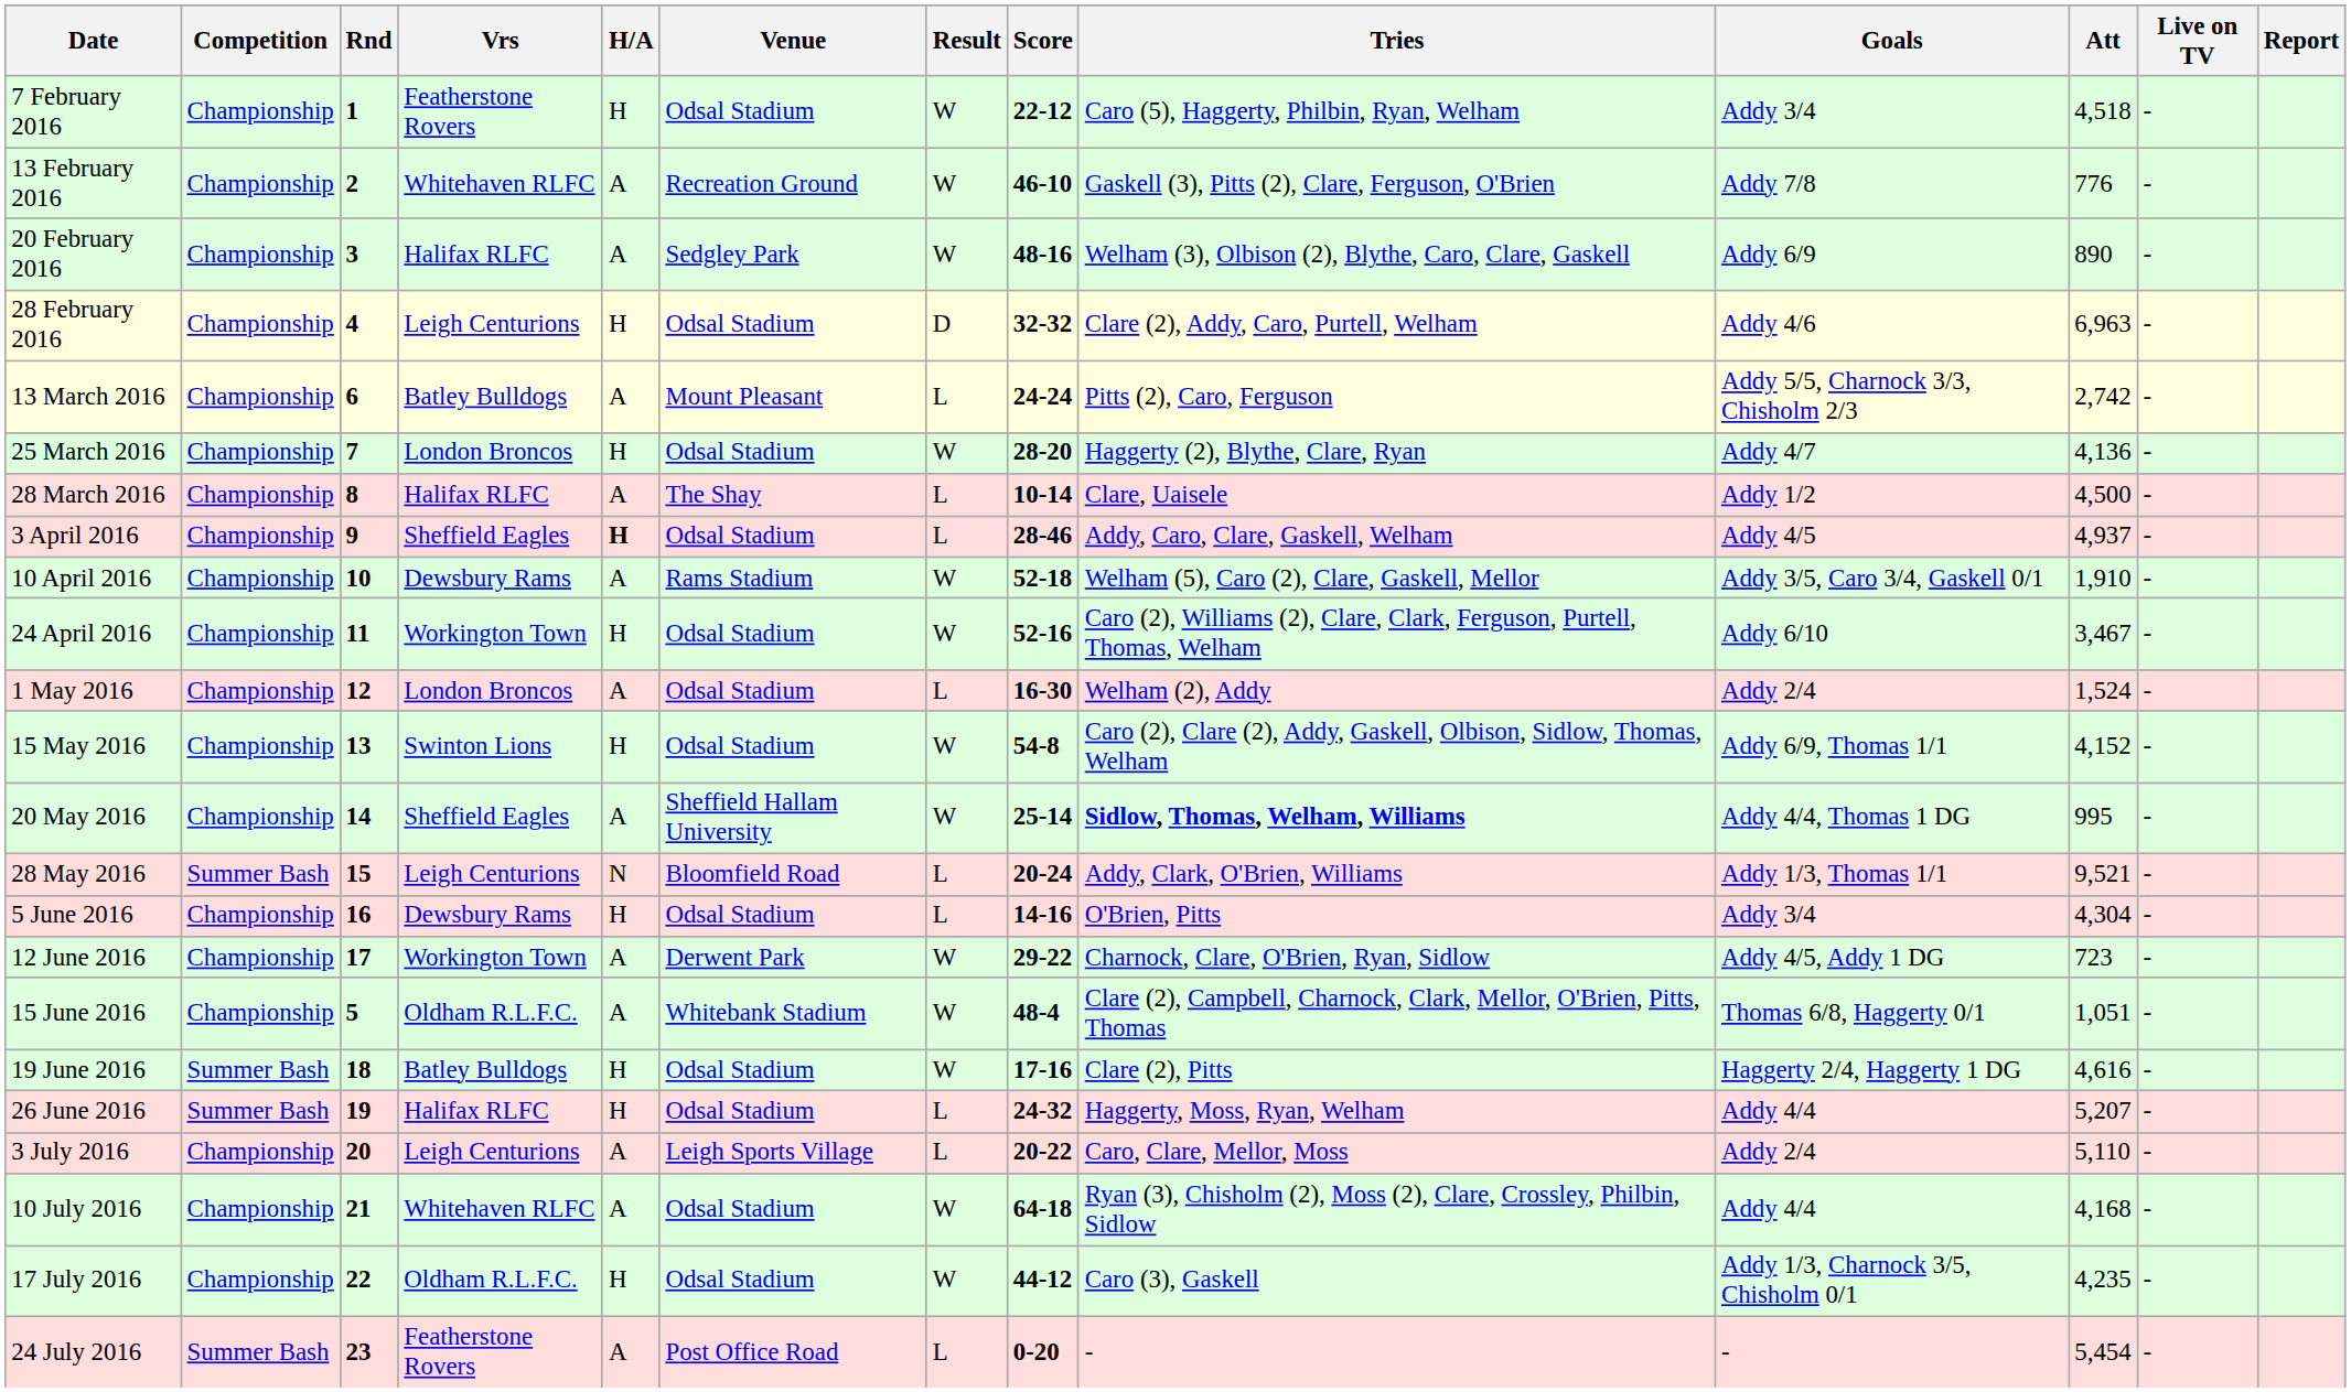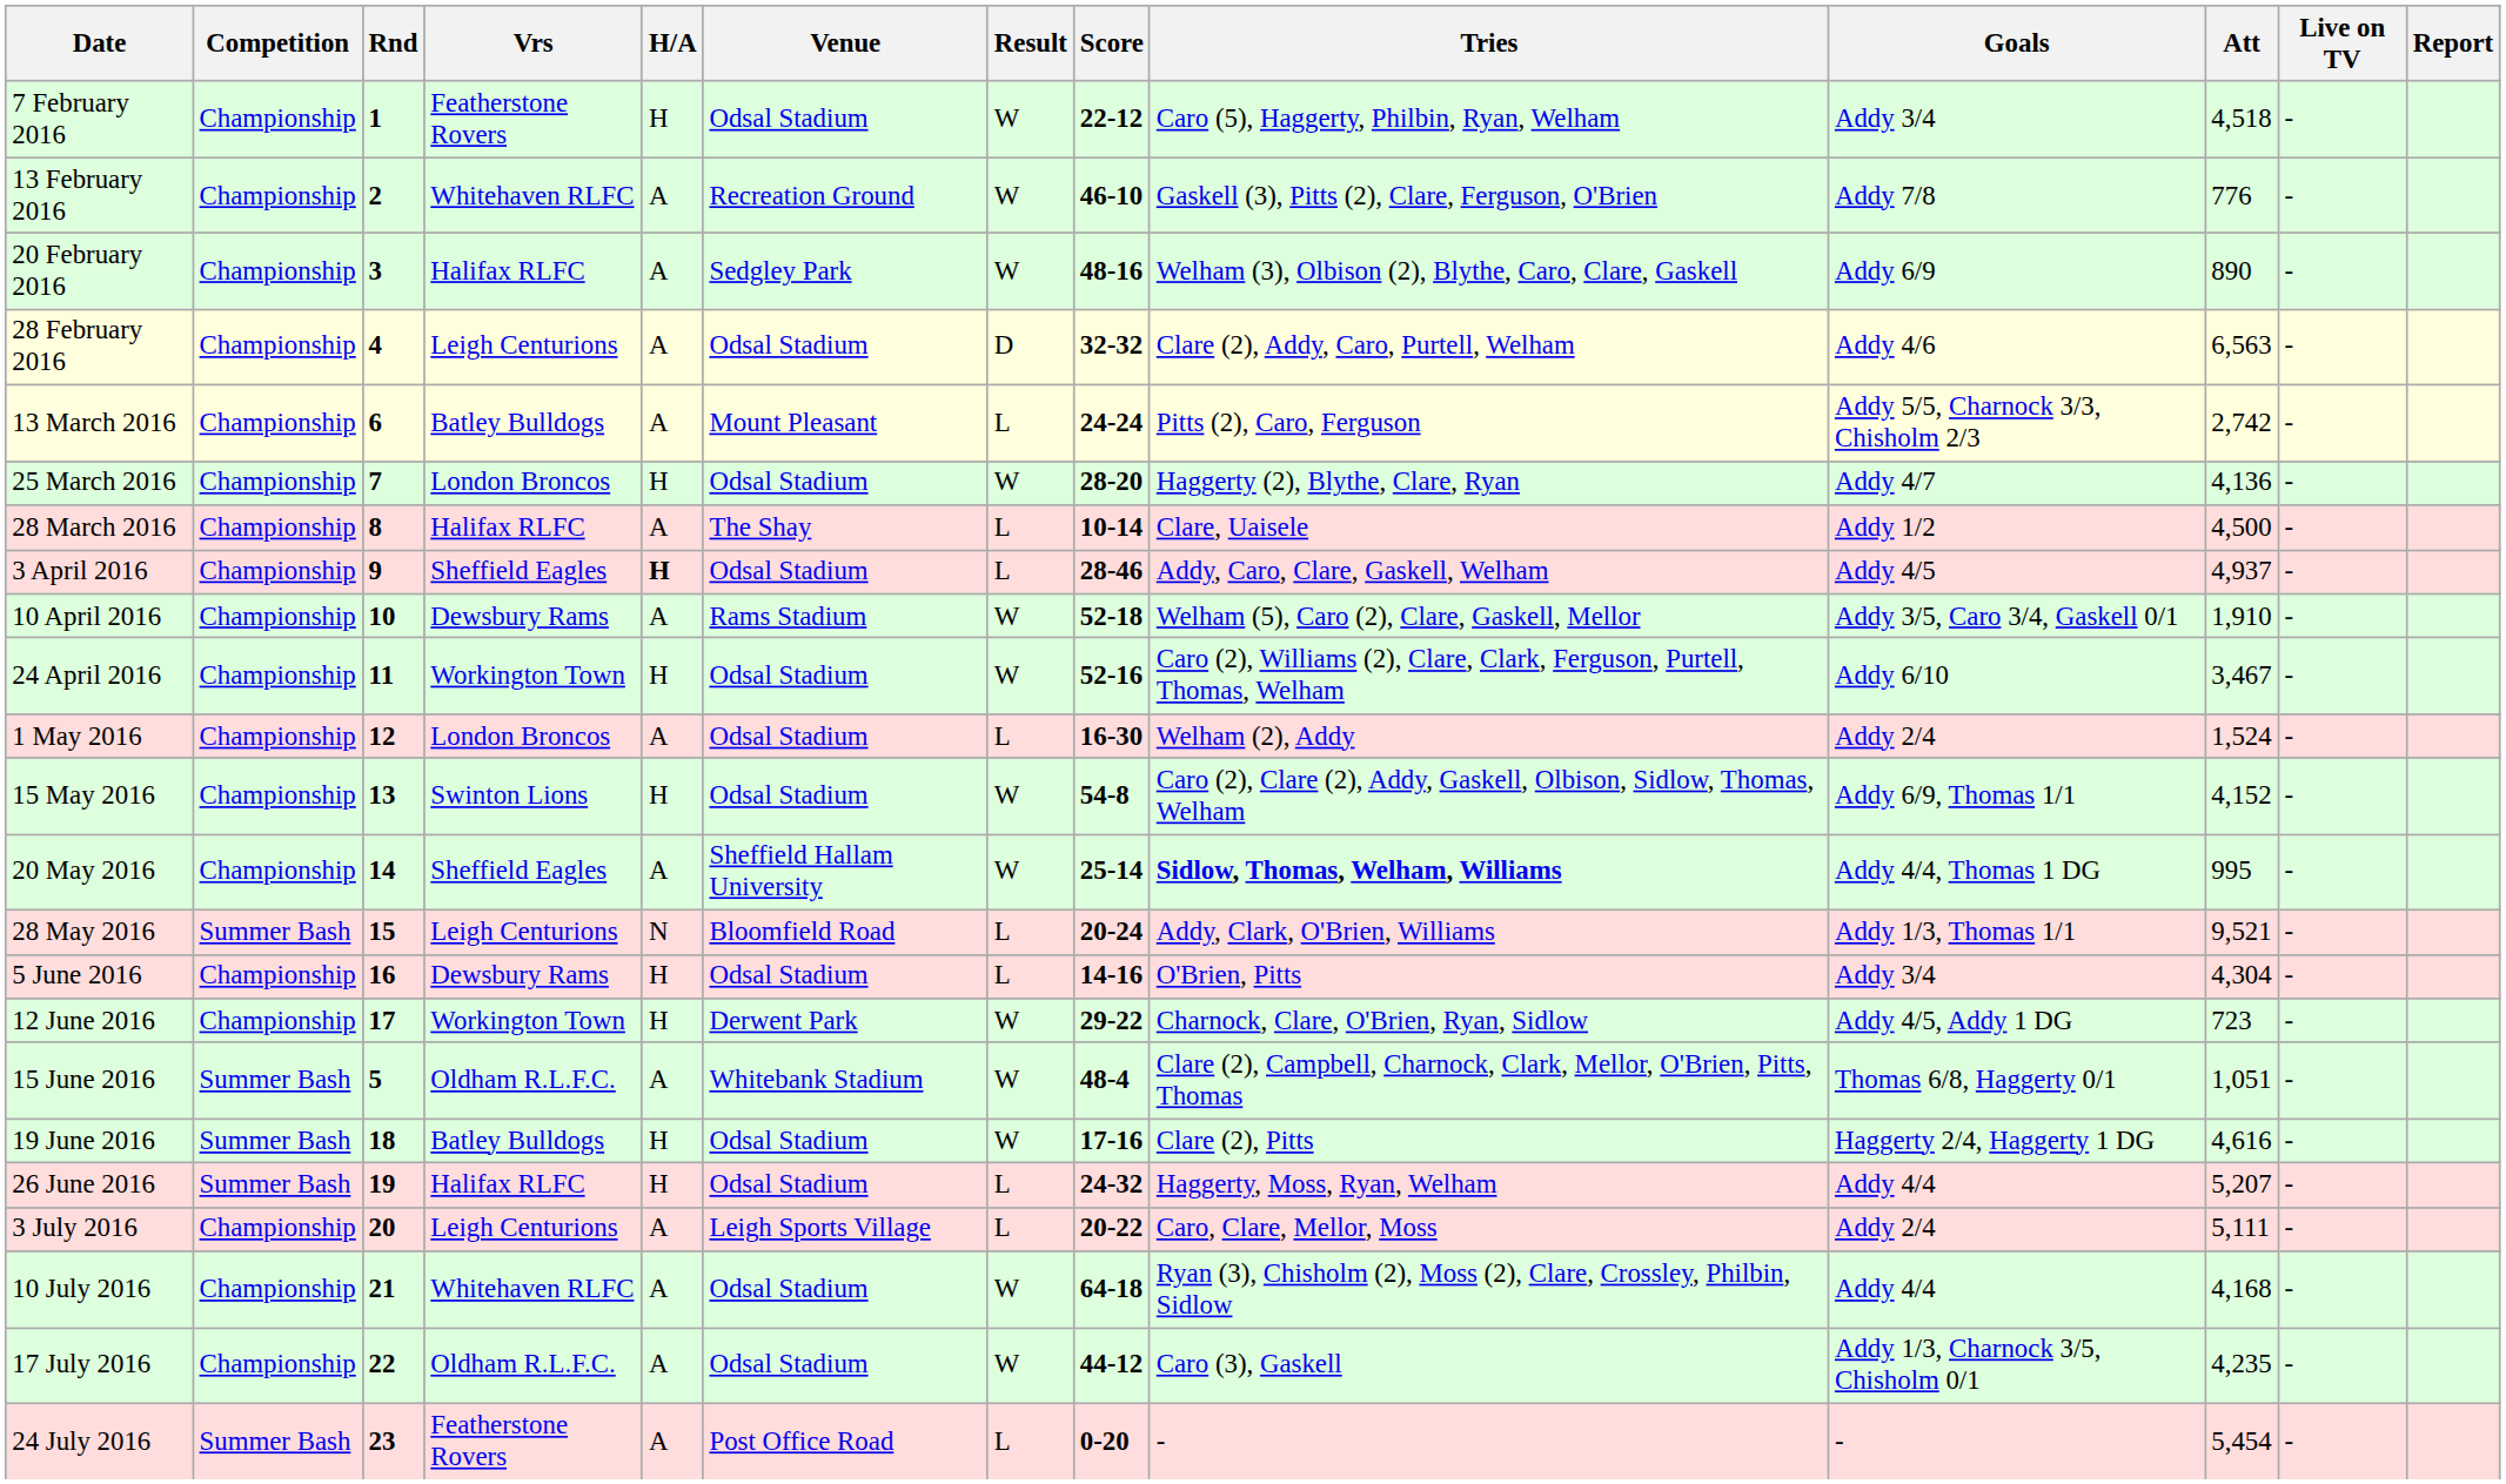 <table class="wikitable"  style="font-size:85%; width:100%;">
 <tr>
 <th>Date</th>
 <th>Competition</th>
 <th>Rnd</th>
 <th>Vrs</th>
 <th>H/A</th>
 <th>Venue</th>
 <th>Result</th>
 <th>Score</th>
 <th>Tries</th>
 <th>Goals</th>
 <th>Att</th>
 <th>Live on TV</th>
 <th>Report</th>
 </tr>
 <tr style="background:#ddffdd;" width=20|>
 <td>7 February 2016</td>
 <td><a href='#'>Championship</a></td>
 <td><strong>1</strong></td>
 <td><a href='#'>Featherstone Rovers</a></td>
 <td>H</td>
 <td><a href='#'>Odsal Stadium</a></td>
 <td>W</td>
 <td><strong>22-12</strong></td>
 <td><a href='#'>Caro</a> (5), <a href='#'>Haggerty</a>, <a href='#'>Philbin</a>, <a href='#'>Ryan</a>, <a href='#'>Welham</a></td>
 <td><a href='#'>Addy</a> 3/4</td>
 <td>4,518</td>
 <td>-</td>
 <td></td>
 </tr>
 <tr style="background:#ddffdd;" width=20|>
 <td>13 February 2016</td>
 <td><a href='#'>Championship</a></td>
 <td><strong>2</strong></td>
 <td><a href='#'>Whitehaven RLFC</a></td>
 <td>A</td>
 <td><a href='#'>Recreation Ground</a></td>
 <td>W</td>
 <td><strong>46-10</strong></td>
 <td><a href='#'>Gaskell</a> (3), <a href='#'>Pitts</a> (2), <a href='#'>Clare</a>, <a href='#'>Ferguson</a>, <a href='#'>O'Brien</a></td>
 <td><a href='#'>Addy</a> 7/8</td>
 <td>776</td>
 <td>-</td>
 <td></td>
 </tr>
 <tr style="background:#ddffdd;" width=20|>
 <td>20 February 2016</td>
 <td><a href='#'>Championship</a></td>
 <td><strong>3</strong></td>
 <td><a href='#'>Halifax RLFC</a></td>
 <td>A</td>
 <td><a href='#'>Sedgley Park</a></td>
 <td>W</td>
 <td><strong>48-16</strong></td>
 <td><a href='#'>Welham</a> (3), <a href='#'>Olbison</a> (2), <a href='#'>Blythe</a>, <a href='#'>Caro</a>, <a href='#'>Clare</a>, <a href='#'>Gaskell</a></td>
 <td><a href='#'>Addy</a> 6/9</td>
 <td>890</td>
 <td>-</td>
 <td></td>
 </tr>
 <tr style="background:#ffffdd"  width=20|>
 <td>28 February 2016</td>
 <td><a href='#'>Championship</a></td>
 <td><strong>4</strong></td>
 <td><a href='#'>Leigh Centurions</a></td>
-<td>H</td>
+<td>A</td>
 <td><a href='#'>Odsal Stadium</a></td>
 <td>D</td>
 <td><strong>32-32</strong></td>
 <td><a href='#'>Clare</a> (2), <a href='#'>Addy</a>, <a href='#'>Caro</a>, <a href='#'>Purtell</a>, <a href='#'>Welham</a></td>
 <td><a href='#'>Addy</a> 4/6</td>
-<td>6,963</td>
+<td>6,563</td>
 <td>-</td>
 <td></td>
 </tr>
 <tr style="background:#ffffdd"  width=20|>
 <td>13 March 2016</td>
 <td><a href='#'>Championship</a></td>
 <td><strong>6</strong></td>
 <td><a href='#'>Batley Bulldogs</a></td>
 <td>A</td>
 <td><a href='#'>Mount Pleasant</a></td>
 <td>L</td>
 <td><strong>24-24</strong></td>
 <td><a href='#'>Pitts</a> (2), <a href='#'>Caro</a>, <a href='#'>Ferguson</a></td>
 <td><a href='#'>Addy</a> 5/5, <a href='#'>Charnock</a> 3/3, <a href='#'>Chisholm</a> 2/3</td>
 <td>2,742</td>
 <td>-</td>
 <td></td>
 </tr>
 <tr style="background:#ddffdd;" width=20|>
 <td>25 March 2016</td>
 <td><a href='#'>Championship</a></td>
 <td><strong>7</strong></td>
 <td><a href='#'>London Broncos</a></td>
 <td>H</td>
 <td><a href='#'>Odsal Stadium</a></td>
 <td>W</td>
 <td><strong>28-20</strong></td>
 <td><a href='#'>Haggerty</a> (2), <a href='#'>Blythe</a>, <a href='#'>Clare</a>, <a href='#'>Ryan</a></td>
 <td><a href='#'>Addy</a> 4/7</td>
 <td>4,136</td>
 <td>-</td>
 <td></td>
 </tr>
 <tr style="background:#ffdddd;" width=20|>
 <td>28 March 2016</td>
 <td><a href='#'>Championship</a></td>
 <td><strong>8</strong></td>
 <td><a href='#'>Halifax RLFC</a></td>
 <td>A</td>
 <td><a href='#'>The Shay</a></td>
 <td>L</td>
 <td><strong>10-14</strong></td>
 <td><a href='#'>Clare</a>, <a href='#'>Uaisele</a></td>
 <td><a href='#'>Addy</a> 1/2</td>
 <td>4,500</td>
 <td>-</td>
 <td></td>
 </tr>
 <tr style="background:#ffdddd;" width=20|>
 <td>3 April 2016</td>
 <td><a href='#'>Championship</a></td>
 <td><strong>9</strong></td>
 <td><a href='#'>Sheffield Eagles</a></td>
 <td><strong>H</strong></td>
 <td><a href='#'>Odsal Stadium</a></td>
 <td>L</td>
 <td><strong>28-46</strong></td>
 <td><a href='#'>Addy</a>, <a href='#'>Caro</a>, <a href='#'>Clare</a>, <a href='#'>Gaskell</a>, <a href='#'>Welham</a></td>
 <td><a href='#'>Addy</a> 4/5</td>
 <td>4,937</td>
 <td>-</td>
 <td></td>
 </tr>
 <tr style="background:#ddffdd;" width=20|>
 <td>10 April 2016</td>
 <td><a href='#'>Championship</a></td>
 <td><strong>10</strong></td>
 <td><a href='#'>Dewsbury Rams</a></td>
 <td>A</td>
 <td><a href='#'>Rams Stadium</a></td>
 <td>W</td>
 <td><strong>52-18</strong></td>
 <td><a href='#'>Welham</a> (5), <a href='#'>Caro</a> (2), <a href='#'>Clare</a>, <a href='#'>Gaskell</a>, <a href='#'>Mellor</a></td>
 <td><a href='#'>Addy</a> 3/5, <a href='#'>Caro</a> 3/4, <a href='#'>Gaskell</a> 0/1</td>
 <td>1,910</td>
 <td>-</td>
 <td></td>
 </tr>
 <tr style="background:#ddffdd;" width=20|>
 <td>24 April 2016</td>
 <td><a href='#'>Championship</a></td>
 <td><strong>11</strong></td>
 <td><a href='#'>Workington Town</a></td>
 <td>H</td>
 <td><a href='#'>Odsal Stadium</a></td>
 <td>W</td>
 <td><strong>52-16</strong></td>
 <td><a href='#'>Caro</a> (2), <a href='#'>Williams</a> (2), <a href='#'>Clare</a>, <a href='#'>Clark</a>, <a href='#'>Ferguson</a>, <a href='#'>Purtell</a>, <a href='#'>Thomas</a>, <a href='#'>Welham</a></td>
 <td><a href='#'>Addy</a> 6/10</td>
 <td>3,467</td>
 <td>-</td>
 <td></td>
 </tr>
 <tr style="background:#ffdddd;" width=20|>
 <td>1 May 2016</td>
 <td><a href='#'>Championship</a></td>
 <td><strong>12</strong></td>
 <td><a href='#'>London Broncos</a></td>
 <td>A</td>
 <td><a href='#'>Odsal Stadium</a></td>
 <td>L</td>
 <td><strong>16-30</strong></td>
 <td><a href='#'>Welham</a> (2), <a href='#'>Addy</a></td>
 <td><a href='#'>Addy</a> 2/4</td>
 <td>1,524</td>
 <td>-</td>
 <td></td>
 </tr>
 <tr style="background:#ddffdd;" width=20|>
 <td>15 May 2016</td>
 <td><a href='#'>Championship</a></td>
 <td><strong>13</strong></td>
 <td><a href='#'>Swinton Lions</a></td>
 <td>H</td>
 <td><a href='#'>Odsal Stadium</a></td>
 <td>W</td>
 <td><strong>54-8</strong></td>
 <td><a href='#'>Caro</a> (2), <a href='#'>Clare</a> (2), <a href='#'>Addy</a>, <a href='#'>Gaskell</a>, <a href='#'>Olbison</a>, <a href='#'>Sidlow</a>, <a href='#'>Thomas</a>, <a href='#'>Welham</a></td>
 <td><a href='#'>Addy</a> 6/9, <a href='#'>Thomas</a> 1/1</td>
 <td>4,152</td>
 <td>-</td>
 <td></td>
 </tr>
 <tr style="background:#ddffdd;" width=20|>
 <td>20 May 2016</td>
 <td><a href='#'>Championship</a></td>
 <td><strong>14</strong></td>
 <td><a href='#'>Sheffield Eagles</a></td>
 <td>A</td>
 <td><a href='#'>Sheffield Hallam University</a></td>
 <td>W</td>
 <td><strong>25-14</strong></td>
 <td><strong><a href='#'>Sidlow</a>, <a href='#'>Thomas</a>, <a href='#'>Welham</a>, <a href='#'>Williams</a></strong></td>
 <td><a href='#'>Addy</a> 4/4, <a href='#'>Thomas</a> 1 DG</td>
 <td>995</td>
 <td>-</td>
 <td></td>
 </tr>
 <tr style="background:#ffdddd;" width=20|>
 <td>28 May 2016</td>
 <td><a href='#'>Summer Bash</a></td>
 <td><strong>15</strong></td>
 <td><a href='#'>Leigh Centurions</a></td>
 <td>N</td>
 <td><a href='#'>Bloomfield Road</a></td>
 <td>L</td>
 <td><strong>20-24</strong></td>
 <td><a href='#'>Addy</a>, <a href='#'>Clark</a>, <a href='#'>O'Brien</a>, <a href='#'>Williams</a></td>
 <td><a href='#'>Addy</a> 1/3, <a href='#'>Thomas</a> 1/1</td>
 <td>9,521</td>
 <td>-</td>
 <td></td>
 </tr>
 <tr style="background:#ffdddd;" width=20|>
 <td>5 June 2016</td>
 <td><a href='#'>Championship</a></td>
 <td><strong>16</strong></td>
 <td><a href='#'>Dewsbury Rams</a></td>
 <td>H</td>
 <td><a href='#'>Odsal Stadium</a></td>
 <td>L</td>
 <td><strong>14-16</strong></td>
 <td><a href='#'>O'Brien</a>, <a href='#'>Pitts</a></td>
 <td><a href='#'>Addy</a> 3/4</td>
 <td>4,304</td>
 <td>-</td>
 <td></td>
 </tr>
 <tr style="background:#ddffdd;" width=20|>
 <td>12 June 2016</td>
 <td><a href='#'>Championship</a></td>
 <td><strong>17</strong></td>
 <td><a href='#'>Workington Town</a></td>
-<td>A</td>
+<td>H</td>
 <td><a href='#'>Derwent Park</a></td>
 <td>W</td>
 <td><strong>29-22</strong></td>
 <td><a href='#'>Charnock</a>, <a href='#'>Clare</a>, <a href='#'>O'Brien</a>, <a href='#'>Ryan</a>, <a href='#'>Sidlow</a></td>
 <td><a href='#'>Addy</a> 4/5, <a href='#'>Addy</a> 1 DG</td>
 <td>723</td>
 <td>-</td>
 <td></td>
 </tr>
 <tr style="background:#ddffdd;" width=20|>
 <td>15 June 2016</td>
-<td><a href='#'>Championship</a></td>
+<td><a href='#'>Summer Bash</a></td>
 <td><strong>5</strong></td>
 <td><a href='#'>Oldham R.L.F.C.</a></td>
 <td>A</td>
 <td><a href='#'>Whitebank Stadium</a></td>
 <td>W</td>
 <td><strong>48-4</strong></td>
 <td><a href='#'>Clare</a> (2), <a href='#'>Campbell</a>, <a href='#'>Charnock</a>, <a href='#'>Clark</a>, <a href='#'>Mellor</a>, <a href='#'>O'Brien</a>, <a href='#'>Pitts</a>, <a href='#'>Thomas</a></td>
 <td><a href='#'>Thomas</a> 6/8, <a href='#'>Haggerty</a> 0/1</td>
 <td>1,051</td>
 <td>-</td>
 <td></td>
 </tr>
 <tr style="background:#ddffdd;" width=20|>
 <td>19 June 2016</td>
 <td><a href='#'>Summer Bash</a></td>
 <td><strong>18</strong></td>
 <td><a href='#'>Batley Bulldogs</a></td>
 <td>H</td>
 <td><a href='#'>Odsal Stadium</a></td>
 <td>W</td>
 <td><strong>17-16</strong></td>
 <td><a href='#'>Clare</a> (2), <a href='#'>Pitts</a></td>
 <td><a href='#'>Haggerty</a> 2/4, <a href='#'>Haggerty</a> 1 DG</td>
 <td>4,616</td>
 <td>-</td>
 <td></td>
 </tr>
 <tr style="background:#ffdddd;" width=20|>
 <td>26 June 2016</td>
 <td><a href='#'>Summer Bash</a></td>
 <td><strong>19</strong></td>
 <td><a href='#'>Halifax RLFC</a></td>
 <td>H</td>
 <td><a href='#'>Odsal Stadium</a></td>
 <td>L</td>
 <td><strong>24-32</strong></td>
 <td><a href='#'>Haggerty</a>, <a href='#'>Moss</a>, <a href='#'>Ryan</a>, <a href='#'>Welham</a></td>
 <td><a href='#'>Addy</a> 4/4</td>
 <td>5,207</td>
 <td>-</td>
 <td></td>
 </tr>
 <tr style="background:#ffdddd;" width=20|>
 <td>3 July 2016</td>
 <td><a href='#'>Championship</a></td>
 <td><strong>20</strong></td>
 <td><a href='#'>Leigh Centurions</a></td>
 <td>A</td>
 <td><a href='#'>Leigh Sports Village</a></td>
 <td>L</td>
 <td><strong>20-22</strong></td>
 <td><a href='#'>Caro</a>, <a href='#'>Clare</a>, <a href='#'>Mellor</a>, <a href='#'>Moss</a></td>
 <td><a href='#'>Addy</a> 2/4</td>
-<td>5,110</td>
+<td>5,111</td>
 <td>-</td>
 <td></td>
 </tr>
 <tr style="background:#ddffdd;" width=20|>
 <td>10 July 2016</td>
 <td><a href='#'>Championship</a></td>
 <td><strong>21</strong></td>
 <td><a href='#'>Whitehaven RLFC</a></td>
 <td>A</td>
 <td><a href='#'>Odsal Stadium</a></td>
 <td>W</td>
 <td><strong>64-18</strong></td>
 <td><a href='#'>Ryan</a> (3), <a href='#'>Chisholm</a> (2), <a href='#'>Moss</a> (2), <a href='#'>Clare</a>, <a href='#'>Crossley</a>, <a href='#'>Philbin</a>, <a href='#'>Sidlow</a></td>
 <td><a href='#'>Addy</a> 4/4</td>
 <td>4,168</td>
 <td>-</td>
 <td></td>
 </tr>
 <tr style="background:#ddffdd;" width=20|>
 <td>17 July 2016</td>
 <td><a href='#'>Championship</a></td>
 <td><strong>22</strong></td>
 <td><a href='#'>Oldham R.L.F.C.</a></td>
-<td>H</td>
+<td>A</td>
 <td><a href='#'>Odsal Stadium</a></td>
 <td>W</td>
 <td><strong>44-12</strong></td>
 <td><a href='#'>Caro</a> (3), <a href='#'>Gaskell</a></td>
 <td><a href='#'>Addy</a> 1/3, <a href='#'>Charnock</a> 3/5, <a href='#'>Chisholm</a> 0/1</td>
 <td>4,235</td>
 <td>-</td>
 <td></td>
 </tr>
 <tr style="background:#ffdddd;" width=20|>
 <td>24 July 2016</td>
 <td><a href='#'>Summer Bash</a></td>
 <td><strong>23</strong></td>
 <td><a href='#'>Featherstone Rovers</a></td>
 <td>A</td>
 <td><a href='#'>Post Office Road</a></td>
 <td>L</td>
 <td><strong>0-20</strong></td>
 <td>-</td>
 <td>-</td>
 <td>5,454</td>
 <td>-</td>
 <td></td>
 </tr>
 </table>
